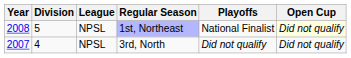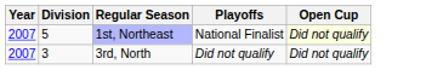 <table class="wikitable">
 <tr>
 <th>Year</th>
 <th>Division</th>
-<th>League</th>
 <th>Regular Season</th>
 <th>Playoffs</th>
 <th>Open Cup</th>
 </tr>
 <tr>
-<td><a href='#'>2008</a></td>
+<td><a href='#'>2007</a></td>
 <td>5</td>
-<td>NPSL</td>
 <td bgcolor="B3B7FF">1st, Northeast</td>
 <td>National Finalist</td>
 <td style="background: lightyellow;"><em>Did not qualify</em></td>
 </tr>
 <tr>
 <td><a href='#'>2007</a></td>
-<td>4</td>
-<td>NPSL</td>
+<td>3</td>
 <td>3rd, North</td>
 <td><em>Did not qualify</em></td>
 <td><em>Did not qualify</em></td>
 </tr>
 </table>
